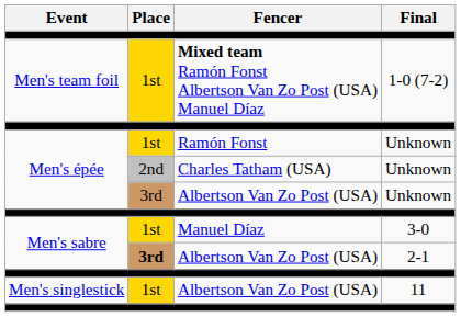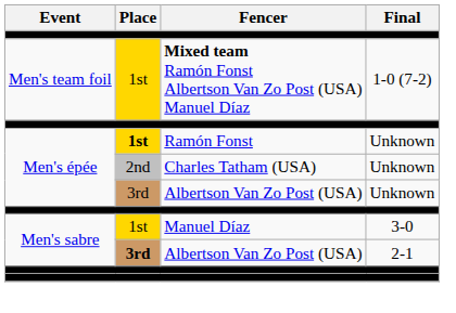 <table class=wikitable>
 <tr>
 <th>Event</th>
 <th>Place</th>
 <th>Fencer</th>
 <th>Final</th>
 </tr>
 <tr bgcolor=black>
 <td colspan=4></td>
 </tr>
 <tr align=center>
 <td><a href='#'>Men's team foil</a></td>
 <td bgcolor=gold>1st</td>
 <td align=left><strong>Mixed team</strong><br><a href='#'>Ramón Fonst</a><br><a href='#'>Albertson Van Zo Post</a> (USA)<br><a href='#'>Manuel Díaz</a></td>
 <td>1-0 (7-2)</td>
 </tr>
 <tr bgcolor=black>
 <td colspan=4></td>
 </tr>
 <tr align=center>
 <td rowspan=3><a href='#'>Men's épée</a></td>
-<td bgcolor=gold>1st</td>
+<td bgcolor=gold><strong>1st</strong></td>
 <td align=left><a href='#'>Ramón Fonst</a></td>
 <td>Unknown</td>
 </tr>
 <tr align=center>
 <td bgcolor=silver>2nd</td>
 <td align=left><a href='#'>Charles Tatham</a> (USA)</td>
 <td>Unknown</td>
 </tr>
 <tr align=center>
 <td bgcolor=cc9966>3rd</td>
 <td align=left><a href='#'>Albertson Van Zo Post</a> (USA)</td>
 <td>Unknown</td>
 </tr>
 <tr bgcolor=black>
 <td colspan=4></td>
 </tr>
 <tr align=center>
 <td rowspan=2><a href='#'>Men's sabre</a></td>
 <td bgcolor=gold>1st</td>
 <td align=left><a href='#'>Manuel Díaz</a></td>
 <td>3-0</td>
 </tr>
 <tr align=center>
 <td bgcolor=cc9966><strong>3rd</strong></td>
 <td align=left><a href='#'>Albertson Van Zo Post</a> (USA)</td>
 <td>2-1</td>
 </tr>
 <tr bgcolor=black>
 <td colspan=4></td>
 </tr>
-<tr align=center>
-<td><a href='#'>Men's singlestick</a></td>
-<td bgcolor=gold>1st</td>
-<td align=left><a href='#'>Albertson Van Zo Post</a> (USA)</td>
-<td>11</td>
-</tr>
 <tr bgcolor=black>
 <td colspan=4></td>
 </tr>
 </table>
